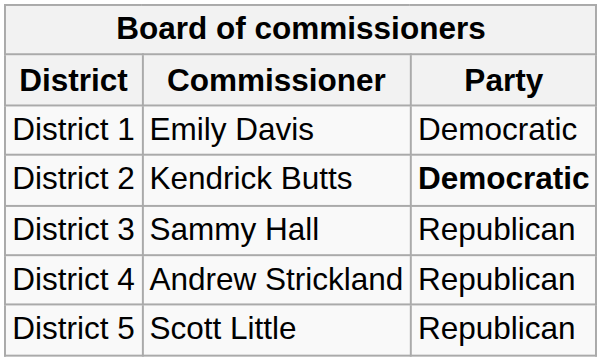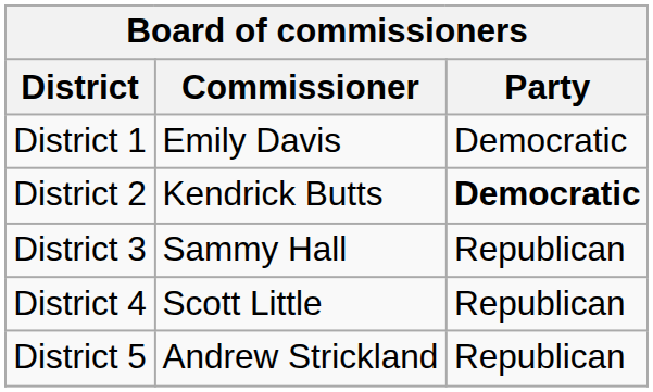 <table class="wikitable">
 <tr>
 <th colspan="3">Board of commissioners</th>
 </tr>
 <tr>
 <th>District</th>
 <th>Commissioner</th>
 <th>Party</th>
 </tr>
 <tr>
 <td>District 1</td>
 <td>Emily Davis</td>
 <td>Democratic</td>
 </tr>
 <tr>
 <td>District 2</td>
 <td>Kendrick Butts</td>
 <td><strong>Democratic</strong></td>
 </tr>
 <tr>
 <td>District 3</td>
 <td>Sammy Hall</td>
 <td>Republican</td>
 </tr>
 <tr>
 <td>District 4</td>
-<td>Andrew Strickland</td>
+<td>Scott Little</td>
 <td>Republican</td>
 </tr>
 <tr>
 <td>District 5</td>
-<td>Scott Little</td>
+<td>Andrew Strickland</td>
 <td>Republican</td>
 </tr>
 </table>
